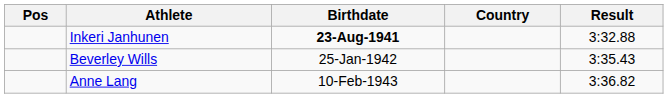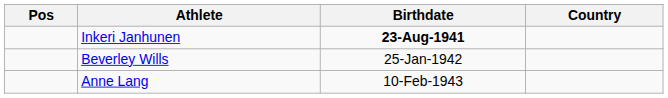 <table class="wikitable"  style="text-align:center; width:60%;">
 <tr>
 <th>Pos</th>
 <th>Athlete</th>
 <th>Birthdate</th>
 <th>Country</th>
-<th>Result</th>
 </tr>
 <tr>
 <td align=center></td>
 <td align=left><a href='#'>Inkeri Janhunen</a></td>
 <td><strong>23-Aug-1941</strong></td>
 <td align=left></td>
-<td>3:32.88</td>
 </tr>
 <tr>
 <td align=center></td>
 <td align=left><a href='#'>Beverley Wills</a></td>
 <td>25-Jan-1942</td>
 <td align=left></td>
-<td>3:35.43</td>
 </tr>
 <tr>
 <td align=center></td>
 <td align=left><a href='#'>Anne Lang</a></td>
 <td>10-Feb-1943</td>
 <td align=left></td>
-<td>3:36.82</td>
 </tr>
 </table>
